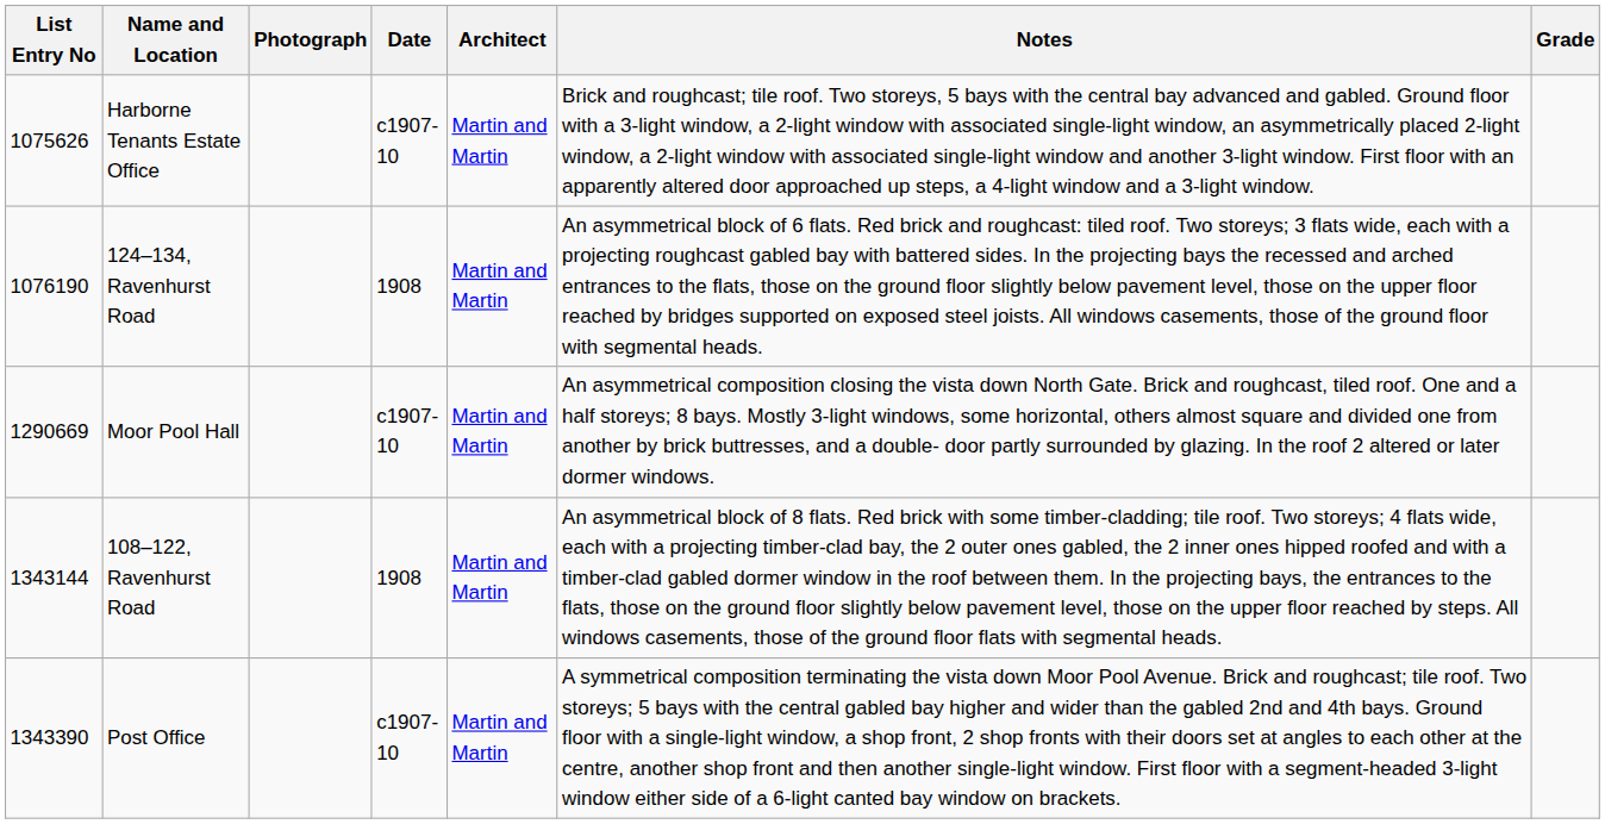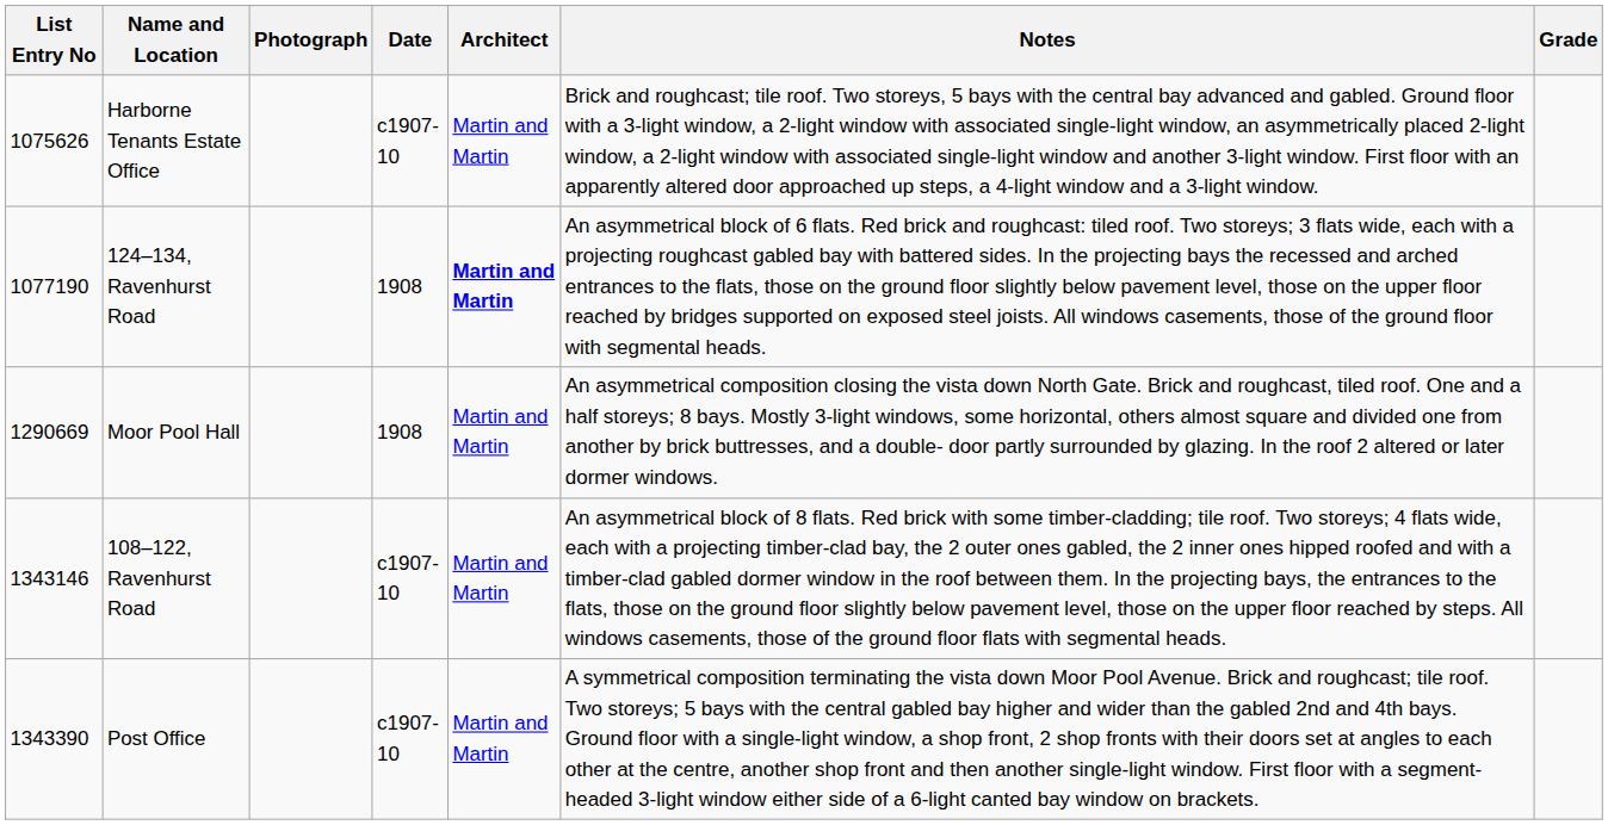 <table class="wikitable sortable plainrowheaders" style="width:100%;border:0px;text-align:left;line-height:150%;">
 <tr>
 <th scope="col">List Entry No</th>
 <th scope="col">Name and Location</th>
 <th scope="col" class="unsortable">Photograph</th>
 <th scope="col">Date</th>
 <th scope="col">Architect</th>
 <th scope="col" class="unsortable">Notes</th>
 <th scope="col">Grade</th>
 </tr>
 <tr>
 <td>1075626</td>
 <td>Harborne Tenants Estate Office<br><small></small></td>
 <td></td>
 <td>c1907-10</td>
 <td><a href='#'>Martin and Martin</a></td>
 <td>Brick and roughcast; tile roof. Two storeys, 5 bays with the central bay advanced and gabled. Ground floor with a 3-light window, a 2-light window with associated single-light window, an asymmetrically placed 2-light window, a 2-light window with associated single-light window and another 3-light window. First floor with an apparently altered door approached up steps, a 4-light window and a 3-light window.</td>
 <td align="center" ></td>
 </tr>
 <tr>
-<td>1076190</td>
+<td>1077190</td>
 <td>124–134, Ravenhurst Road<br><small></small></td>
 <td></td>
 <td>1908</td>
-<td><a href='#'>Martin and Martin</a></td>
+<td><strong><a href='#'>Martin and Martin</a></strong></td>
 <td>An asymmetrical block of 6 flats. Red brick and roughcast: tiled roof. Two storeys; 3 flats wide, each with a projecting roughcast gabled bay with battered sides. In the projecting bays the recessed and arched entrances to the flats, those on the ground floor slightly below pavement level, those on the upper floor reached by bridges supported on exposed steel joists. All windows casements, those of the ground floor with segmental heads.</td>
 <td align="center" ></td>
 </tr>
 <tr>
 <td>1290669</td>
 <td>Moor Pool Hall<br><small></small></td>
 <td></td>
-<td>c1907-10</td>
+<td>1908</td>
 <td><a href='#'>Martin and Martin</a></td>
 <td>An asymmetrical composition closing the vista down North Gate. Brick and roughcast, tiled roof. One and a half storeys; 8 bays. Mostly 3-light windows, some horizontal, others almost square and divided one from another by brick buttresses, and a double- door partly surrounded by glazing. In the roof 2 altered or later dormer windows.</td>
 <td align="center" ></td>
 </tr>
 <tr>
-<td>1343144</td>
+<td>1343146</td>
 <td>108–122, Ravenhurst Road<br><small></small></td>
 <td></td>
-<td>1908</td>
+<td>c1907-10</td>
 <td><a href='#'>Martin and Martin</a></td>
 <td>An asymmetrical block of 8 flats. Red brick with some timber-cladding; tile roof. Two storeys; 4 flats wide, each with a projecting timber-clad bay, the 2 outer ones gabled, the 2 inner ones hipped roofed and with a timber-clad gabled dormer window in the roof between them. In the projecting bays, the entrances to the flats, those on the ground floor slightly below pavement level, those on the upper floor reached by steps. All windows casements, those of the ground floor flats with segmental heads.</td>
 <td align="center" ></td>
 </tr>
 <tr>
 <td>1343390</td>
 <td>Post Office<br><small></small></td>
 <td></td>
 <td>c1907-10</td>
 <td><a href='#'>Martin and Martin</a></td>
 <td>A symmetrical composition terminating the vista down Moor Pool Avenue. Brick and roughcast; tile roof. Two storeys; 5 bays with the central gabled bay higher and wider than the gabled 2nd and 4th bays. Ground floor with a single-light window, a shop front, 2 shop fronts with their doors set at angles to each other at the centre, another shop front and then another single-light window. First floor with a segment-headed 3-light window either side of a 6-light canted bay window on brackets.</td>
 <td align="center" ></td>
 </tr>
 <tr>
 </tr>
 </table>
